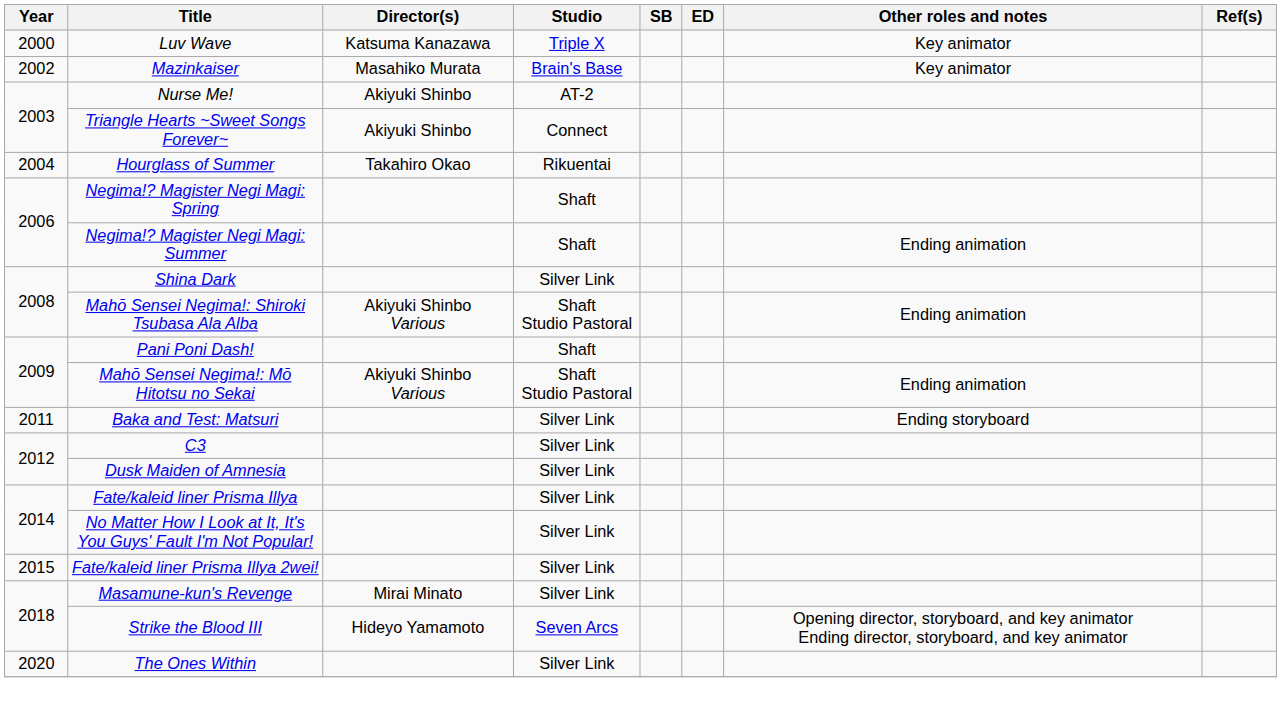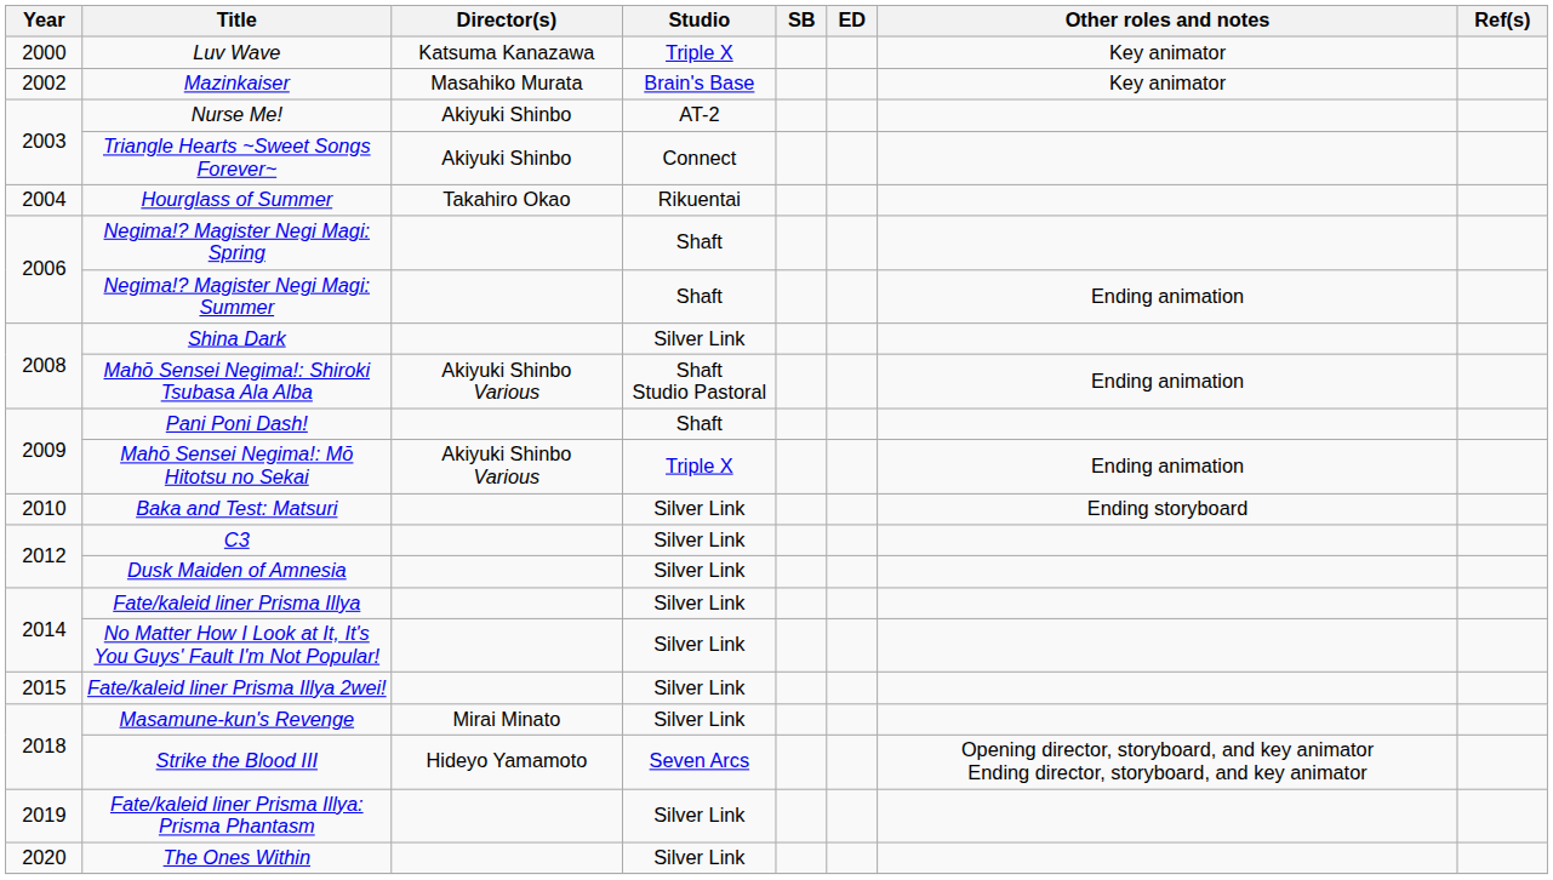 <table class="wikitable sortable" style="text-align:center; margin=auto; ">
 <tr>
 <th scope="col" width=5%>Year</th>
 <th scope="col" width=20%>Title</th>
 <th scope="col" width=15%>Director(s)</th>
 <th scope="col" width=10%>Studio</th>
 <th scope="col" class="unsortable">SB</th>
 <th scope="col" class="unsortable">ED</th>
 <th scope="col" class="unsortable">Other roles and notes</th>
 <th scope="col" class="unsortable">Ref(s)</th>
 </tr>
 <tr>
 <td>2000</td>
 <td><em>Luv Wave</em></td>
 <td>Katsuma Kanazawa</td>
 <td><a href='#'>Triple X</a></td>
 <td></td>
 <td></td>
 <td>Key animator</td>
 <td></td>
 </tr>
 <tr>
 <td>2002</td>
 <td><em><a href='#'>Mazinkaiser</a></em></td>
 <td>Masahiko Murata</td>
 <td><a href='#'>Brain's Base</a></td>
 <td></td>
 <td></td>
 <td>Key animator</td>
 <td></td>
 </tr>
 <tr>
 <td rowspan="2">2003</td>
 <td><em>Nurse Me!</em></td>
 <td>Akiyuki Shinbo</td>
 <td>AT-2</td>
 <td></td>
 <td></td>
 <td></td>
 <td></td>
 </tr>
 <tr>
 <td><em><a href='#'>Triangle Hearts ~Sweet Songs Forever~</a></em></td>
 <td>Akiyuki Shinbo</td>
 <td>Connect</td>
 <td></td>
 <td></td>
 <td></td>
 <td></td>
 </tr>
 <tr>
 <td>2004</td>
 <td><em><a href='#'>Hourglass of Summer</a></em></td>
 <td>Takahiro Okao</td>
 <td>Rikuentai</td>
 <td></td>
 <td></td>
 <td></td>
 <td></td>
 </tr>
 <tr>
 <td rowspan="2">2006</td>
 <td><em><a href='#'>Negima!? Magister Negi Magi: Spring</a></em></td>
 <td></td>
 <td>Shaft</td>
 <td></td>
 <td></td>
 <td></td>
 <td></td>
 </tr>
 <tr>
 <td><em><a href='#'>Negima!? Magister Negi Magi: Summer</a></em></td>
 <td></td>
 <td>Shaft</td>
 <td></td>
 <td></td>
 <td>Ending animation</td>
 <td></td>
 </tr>
 <tr>
 <td rowspan="2">2008</td>
 <td><em><a href='#'>Shina Dark</a></em></td>
 <td></td>
 <td>Silver Link</td>
 <td></td>
 <td></td>
 <td></td>
 <td></td>
 </tr>
 <tr>
 <td><em><a href='#'>Mahō Sensei Negima!: Shiroki Tsubasa Ala Alba</a></em></td>
 <td>Akiyuki Shinbo <br><em>Various</em></td>
 <td>Shaft<br>Studio Pastoral</td>
 <td></td>
 <td></td>
 <td>Ending animation</td>
 <td></td>
 </tr>
 <tr>
 <td rowspan="2">2009</td>
 <td><em><a href='#'>Pani Poni Dash!</a></em></td>
 <td></td>
 <td>Shaft</td>
 <td></td>
 <td></td>
 <td></td>
 <td></td>
 </tr>
 <tr>
 <td><em><a href='#'>Mahō Sensei Negima!: Mō Hitotsu no Sekai</a></em></td>
 <td>Akiyuki Shinbo <br><em>Various</em></td>
-<td>Shaft<br>Studio Pastoral</td>
+<td><a href='#'>Triple X</a></td>
 <td></td>
 <td></td>
 <td>Ending animation</td>
 <td></td>
 </tr>
 <tr>
-<td>2011</td>
+<td>2010</td>
 <td><em><a href='#'>Baka and Test: Matsuri</a></em></td>
 <td></td>
 <td>Silver Link</td>
 <td></td>
 <td></td>
 <td>Ending storyboard</td>
 <td></td>
 </tr>
 <tr>
 <td rowspan="2">2012</td>
 <td><em><a href='#'>C3</a></em></td>
 <td></td>
 <td>Silver Link</td>
 <td></td>
 <td></td>
 <td></td>
 <td></td>
 </tr>
 <tr>
 <td><em><a href='#'>Dusk Maiden of Amnesia</a></em></td>
 <td></td>
 <td>Silver Link</td>
 <td></td>
 <td></td>
 <td></td>
 <td></td>
 </tr>
 <tr>
 <td rowspan="2">2014</td>
 <td><em><a href='#'>Fate/kaleid liner Prisma Illya</a></em></td>
 <td></td>
 <td>Silver Link</td>
 <td></td>
 <td></td>
 <td></td>
 <td></td>
 </tr>
 <tr>
 <td><em><a href='#'>No Matter How I Look at It, It's You Guys' Fault I'm Not Popular!</a></em></td>
 <td></td>
 <td>Silver Link</td>
 <td></td>
 <td></td>
 <td></td>
 <td></td>
 </tr>
 <tr>
 <td>2015</td>
 <td><em><a href='#'>Fate/kaleid liner Prisma Illya 2wei!</a></em></td>
 <td></td>
 <td>Silver Link</td>
 <td></td>
 <td></td>
 <td></td>
 <td></td>
 </tr>
 <tr>
 <td rowspan="2">2018</td>
 <td><em><a href='#'>Masamune-kun's Revenge</a></em></td>
 <td>Mirai Minato</td>
 <td>Silver Link</td>
 <td></td>
 <td></td>
 <td></td>
 <td></td>
 </tr>
 <tr>
 <td><em><a href='#'>Strike the Blood III</a></em></td>
 <td>Hideyo Yamamoto</td>
 <td><a href='#'>Seven Arcs</a></td>
 <td></td>
 <td></td>
 <td>Opening director, storyboard, and key animator<br>Ending director, storyboard, and key animator</td>
 <td></td>
 </tr>
 <tr>
+<td>2019</td>
+<td><em><a href='#'>Fate/kaleid liner Prisma Illya: Prisma Phantasm</a></em></td>
+<td></td>
+<td>Silver Link</td>
+<td></td>
+<td></td>
+<td></td>
+<td></td>
+</tr>
+<tr>
 <td>2020</td>
 <td><em><a href='#'>The Ones Within</a></em></td>
 <td></td>
 <td>Silver Link</td>
 <td></td>
 <td></td>
 <td></td>
 <td></td>
 </tr>
 <tr>
 </tr>
 </table>
